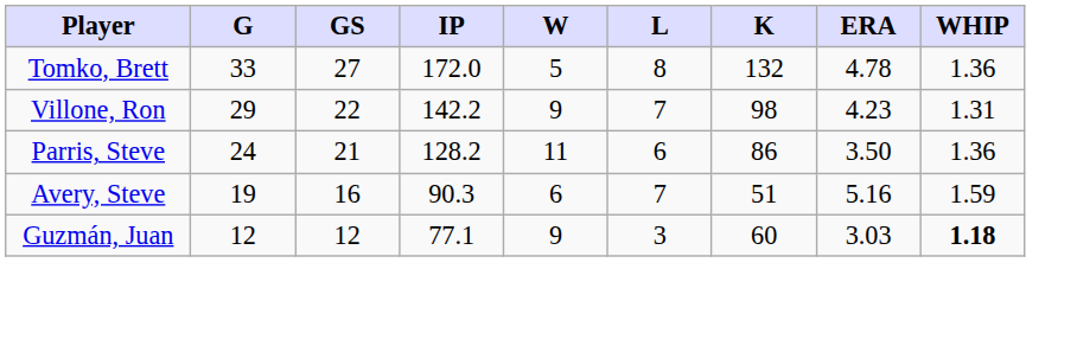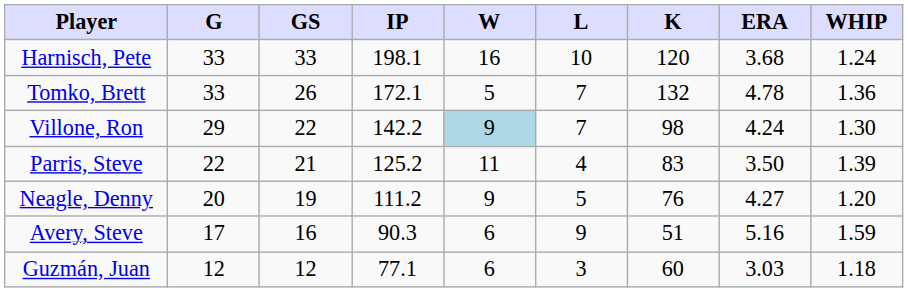 <table class="wikitable sortable">
 <tr>
 <th style="background:#ddf; width:16%;">Player</th>
 <th style="background:#ddf; width:9%;">G</th>
 <th style="background:#ddf; width:9%;">GS</th>
 <th style="background:#ddf; width:9%;">IP</th>
 <th style="background:#ddf; width:9%;">W</th>
 <th style="background:#ddf; width:9%;">L</th>
 <th style="background:#ddf; width:9%;">K</th>
 <th style="background:#ddf; width:9%;">ERA</th>
 <th style="background:#ddf; width:9%;">WHIP</th>
 </tr>
 <tr style="text-align:center;">
+<td><a href='#'>Harnisch, Pete</a></td>
+<td>33</td>
+<td>33</td>
+<td>198.1</td>
+<td>16</td>
+<td>10</td>
+<td>120</td>
+<td>3.68</td>
+<td>1.24</td>
+</tr>
+<tr style="text-align:center;">
 <td><a href='#'>Tomko, Brett</a></td>
 <td>33</td>
-<td>27</td>
-<td>172.0</td>
+<td>26</td>
+<td>172.1</td>
 <td>5</td>
-<td>8</td>
+<td>7</td>
 <td>132</td>
 <td>4.78</td>
 <td>1.36</td>
 </tr>
 <tr style="text-align:center;">
 <td><a href='#'>Villone, Ron</a></td>
 <td>29</td>
 <td>22</td>
 <td>142.2</td>
-<td>9</td>
+<td style="background: lightblue;">9</td>
 <td>7</td>
 <td>98</td>
-<td>4.23</td>
-<td>1.31</td>
+<td>4.24</td>
+<td>1.30</td>
 </tr>
 <tr style="text-align:center;">
 <td><a href='#'>Parris, Steve</a></td>
-<td>24</td>
+<td>22</td>
 <td>21</td>
-<td>128.2</td>
+<td>125.2</td>
 <td>11</td>
-<td>6</td>
-<td>86</td>
+<td>4</td>
+<td>83</td>
 <td>3.50</td>
-<td>1.36</td>
+<td>1.39</td>
+</tr>
+<tr style="text-align:center;">
+<td><a href='#'>Neagle, Denny</a></td>
+<td>20</td>
+<td>19</td>
+<td>111.2</td>
+<td>9</td>
+<td>5</td>
+<td>76</td>
+<td>4.27</td>
+<td>1.20</td>
 </tr>
 <tr style="text-align:center;">
 <td><a href='#'>Avery, Steve</a></td>
-<td>19</td>
+<td>17</td>
 <td>16</td>
 <td>90.3</td>
 <td>6</td>
-<td>7</td>
+<td>9</td>
 <td>51</td>
 <td>5.16</td>
 <td>1.59</td>
 </tr>
 <tr align=center>
 <td><a href='#'>Guzmán, Juan</a></td>
 <td>12</td>
 <td>12</td>
 <td>77.1</td>
-<td>9</td>
+<td>6</td>
 <td>3</td>
 <td>60</td>
 <td>3.03</td>
-<td><strong>1.18</strong></td>
+<td>1.18</td>
 </tr>
 </table>
